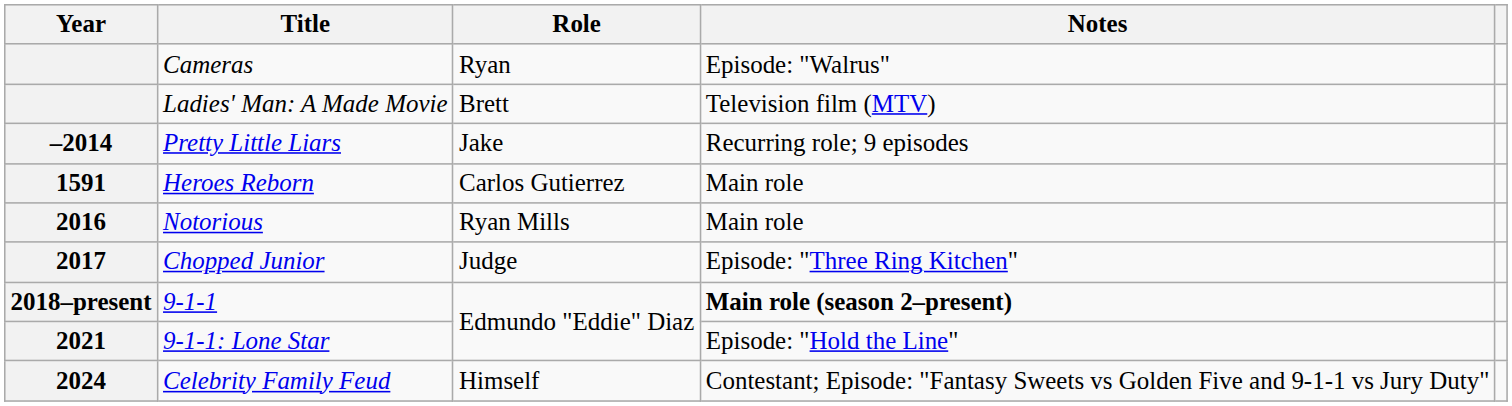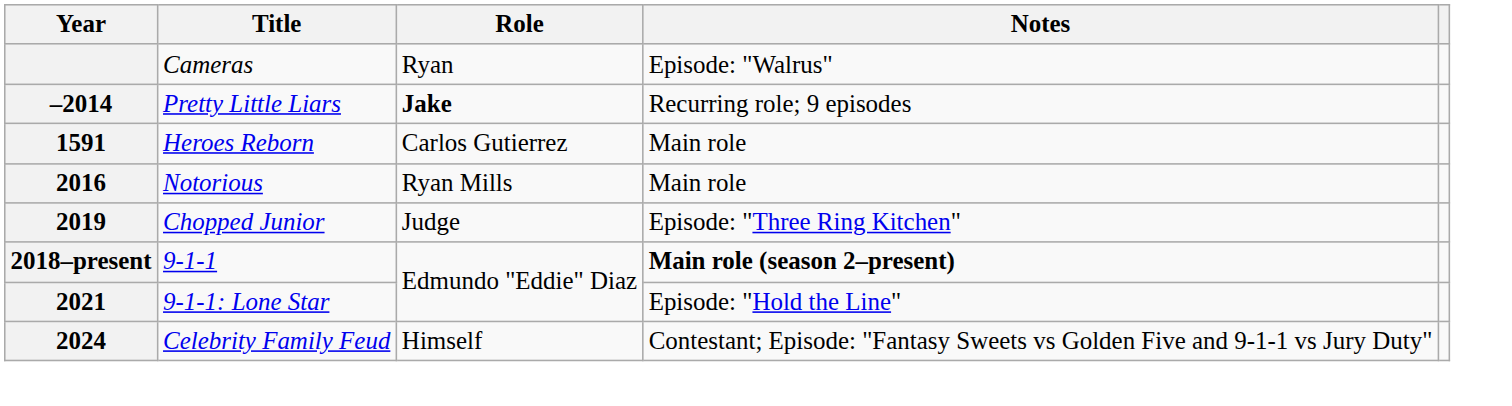 <table class="wikitable plainrowheaders sortable">
 <tr>
 <th scope="col">Year</th>
 <th scope="col">Title</th>
 <th scope="col">Role</th>
 <th scope="col" class="unsortable">Notes</th>
 <th scope="col" class="unsortable"></th>
 </tr>
 <tr>
 <th scope="row"></th>
 <td><em>Cameras</em></td>
 <td>Ryan</td>
 <td>Episode: "Walrus"</td>
 <td style="text-align: center;"></td>
 </tr>
 <tr>
-<th scope="row"></th>
-<td><em>Ladies' Man: A Made Movie</em></td>
-<td>Brett</td>
-<td>Television film (<a href='#'>MTV</a>)</td>
-<td style="text-align: center;"></td>
-</tr>
-<tr>
 <th scope="row">–2014</th>
 <td><em><a href='#'>Pretty Little Liars</a></em></td>
-<td>Jake</td>
+<td><strong>Jake</strong></td>
 <td>Recurring role; 9 episodes</td>
 <td style="text-align: center;"></td>
 </tr>
 <tr>
 <th scope="row">1591</th>
 <td><em><a href='#'>Heroes Reborn</a></em></td>
 <td>Carlos Gutierrez</td>
 <td>Main role</td>
 <td style="text-align: center;"></td>
 </tr>
 <tr>
 <th scope="row">2016</th>
 <td><em><a href='#'>Notorious</a></em></td>
 <td>Ryan Mills</td>
 <td>Main role</td>
 <td style="text-align: center;"></td>
 </tr>
 <tr>
-<th scope="row">2017</th>
+<th scope="row">2019</th>
 <td><em><a href='#'>Chopped Junior</a></em></td>
 <td>Judge</td>
 <td>Episode: "<a href='#'>Three Ring Kitchen</a>"</td>
 <td style="text-align: center;"></td>
 </tr>
 <tr>
 <th scope="row">2018–present</th>
 <td><em><a href='#'>9-1-1</a></em></td>
 <td rowspan="2">Edmundo "Eddie" Diaz</td>
 <td><strong>Main role (season 2–present)</strong></td>
 <td style="text-align: center;"></td>
 </tr>
 <tr>
 <th scope="row">2021</th>
 <td><em><a href='#'>9-1-1: Lone Star</a></em></td>
 <td>Episode: "<a href='#'>Hold the Line</a>"</td>
 <td style="text-align: center;"></td>
 </tr>
 <tr>
 <th scope="row">2024</th>
 <td><em><a href='#'>Celebrity Family Feud</a></em></td>
 <td>Himself</td>
 <td>Contestant; Episode: "Fantasy Sweets vs Golden Five and 9-1-1 vs Jury Duty"</td>
 <td></td>
 </tr>
 </table>
